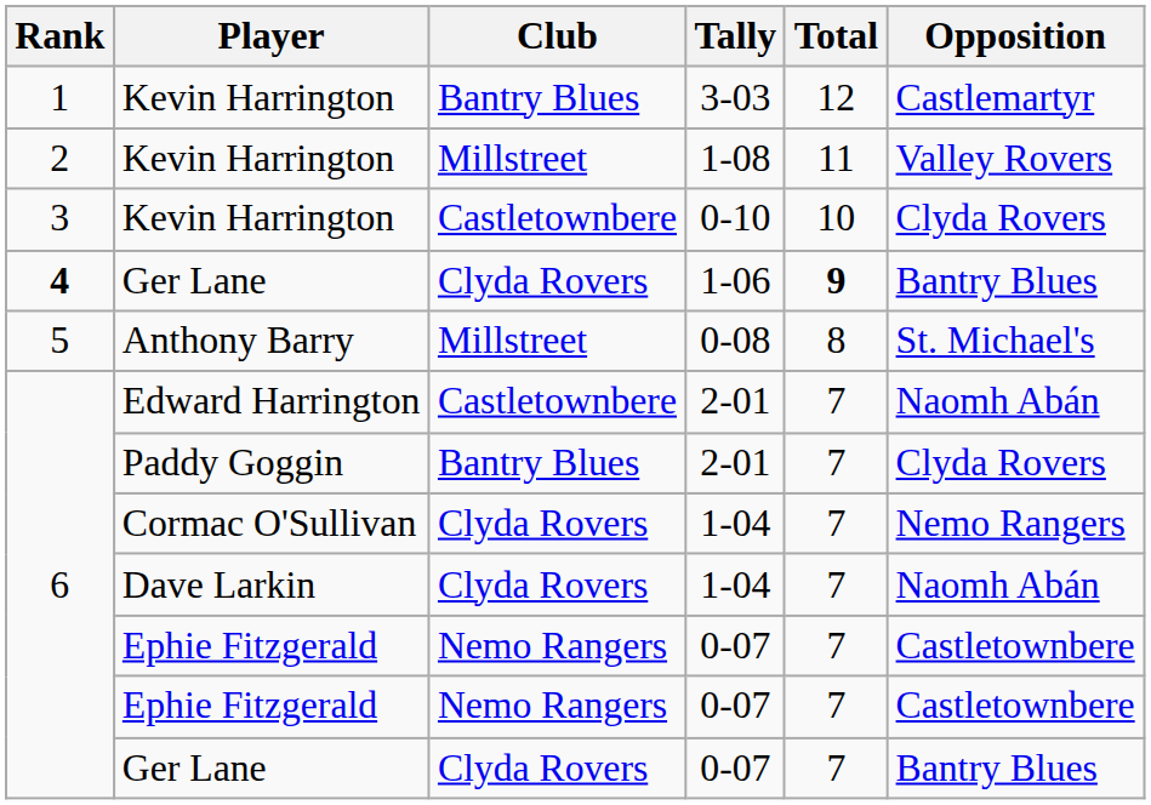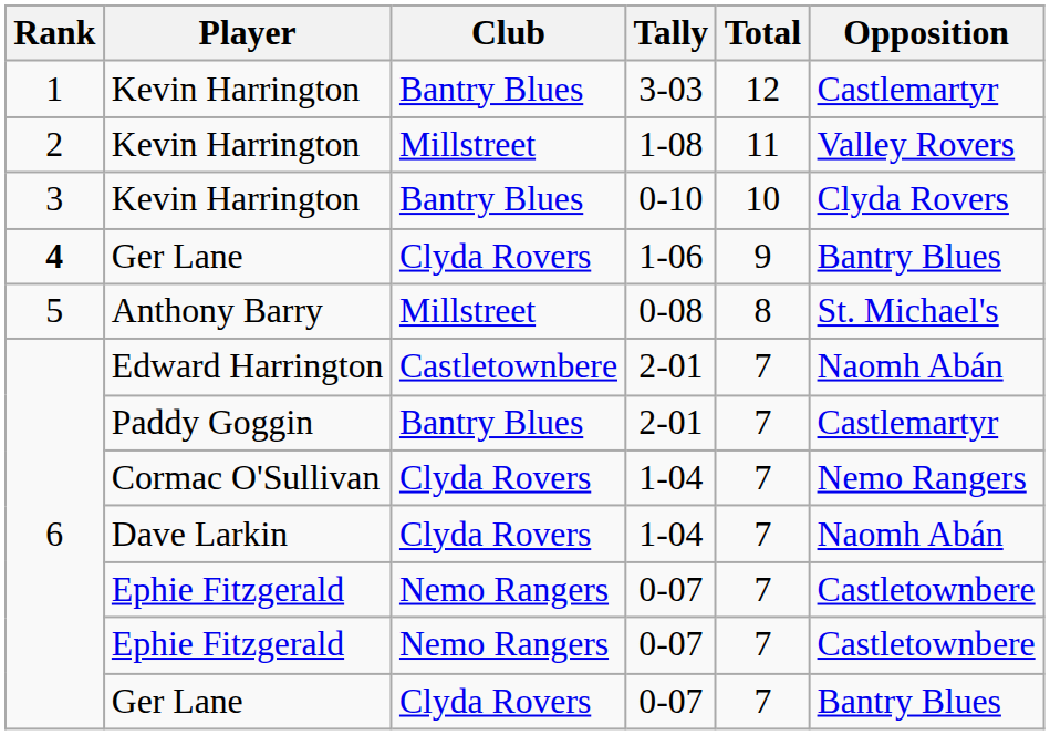 <table class="wikitable">
 <tr>
 <th>Rank</th>
 <th>Player</th>
 <th>Club</th>
 <th>Tally</th>
 <th>Total</th>
 <th>Opposition</th>
 </tr>
 <tr>
 <td rowspan="1" style="text-align:center;">1</td>
 <td>Kevin Harrington</td>
 <td><a href='#'>Bantry Blues</a></td>
 <td align=center>3-03</td>
 <td align=center>12</td>
 <td><a href='#'>Castlemartyr</a></td>
 </tr>
 <tr>
 <td rowspan="1" style="text-align:center;">2</td>
 <td>Kevin Harrington</td>
 <td><a href='#'>Millstreet</a></td>
 <td align=center>1-08</td>
 <td align=center>11</td>
 <td><a href='#'>Valley Rovers</a></td>
 </tr>
 <tr>
 <td rowspan="1" style="text-align:center;">3</td>
 <td>Kevin Harrington</td>
-<td><a href='#'>Castletownbere</a></td>
+<td><a href='#'>Bantry Blues</a></td>
 <td align=center>0-10</td>
 <td align=center>10</td>
 <td><a href='#'>Clyda Rovers</a></td>
 </tr>
 <tr>
 <td rowspan="1" style="text-align:center;"><strong>4</strong></td>
 <td>Ger Lane</td>
 <td><a href='#'>Clyda Rovers</a></td>
 <td align=center>1-06</td>
-<td align=center><strong>9</strong></td>
+<td align=center>9</td>
 <td><a href='#'>Bantry Blues</a></td>
 </tr>
 <tr>
 <td rowspan="1" style="text-align:center;">5</td>
 <td>Anthony Barry</td>
 <td><a href='#'>Millstreet</a></td>
 <td align=center>0-08</td>
 <td align=center>8</td>
 <td><a href='#'>St. Michael's</a></td>
 </tr>
 <tr>
 <td rowspan="7" style="text-align:center;">6</td>
 <td>Edward Harrington</td>
 <td><a href='#'>Castletownbere</a></td>
 <td align=center>2-01</td>
 <td align=center>7</td>
 <td><a href='#'>Naomh Abán</a></td>
 </tr>
 <tr>
 <td>Paddy Goggin</td>
 <td><a href='#'>Bantry Blues</a></td>
 <td align=center>2-01</td>
 <td align=center>7</td>
-<td><a href='#'>Clyda Rovers</a></td>
+<td><a href='#'>Castlemartyr</a></td>
 </tr>
 <tr>
 <td>Cormac O'Sullivan</td>
 <td><a href='#'>Clyda Rovers</a></td>
 <td align=center>1-04</td>
 <td align=center>7</td>
 <td><a href='#'>Nemo Rangers</a></td>
 </tr>
 <tr>
 <td>Dave Larkin</td>
 <td><a href='#'>Clyda Rovers</a></td>
 <td align=center>1-04</td>
 <td align=center>7</td>
 <td><a href='#'>Naomh Abán</a></td>
 </tr>
 <tr>
 <td><a href='#'>Ephie Fitzgerald</a></td>
 <td><a href='#'>Nemo Rangers</a></td>
 <td align=center>0-07</td>
 <td align=center>7</td>
 <td><a href='#'>Castletownbere</a></td>
 </tr>
 <tr>
 <td><a href='#'>Ephie Fitzgerald</a></td>
 <td><a href='#'>Nemo Rangers</a></td>
 <td align=center>0-07</td>
 <td align=center>7</td>
 <td><a href='#'>Castletownbere</a></td>
 </tr>
 <tr>
 <td>Ger Lane</td>
 <td><a href='#'>Clyda Rovers</a></td>
 <td align=center>0-07</td>
 <td align=center>7</td>
 <td><a href='#'>Bantry Blues</a></td>
 </tr>
 </table>
